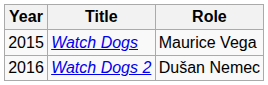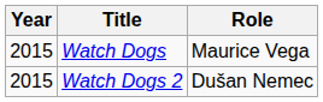 <table class="wikitable sortable">
 <tr>
 <th>Year</th>
 <th>Title</th>
 <th>Role</th>
 </tr>
 <tr>
 <td>2015</td>
 <td><em><a href='#'>Watch Dogs</a></em></td>
 <td>Maurice Vega</td>
 </tr>
 <tr>
-<td>2016</td>
+<td>2015</td>
 <td><em><a href='#'>Watch Dogs 2</a></em></td>
 <td>Dušan Nemec</td>
 </tr>
 <tr>
 </tr>
 </table>
